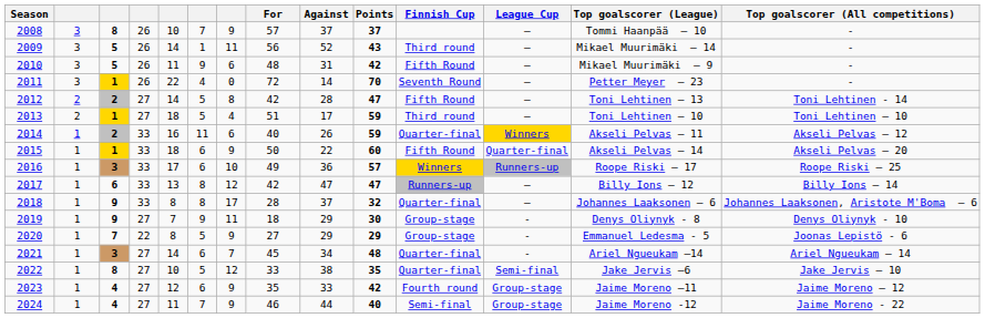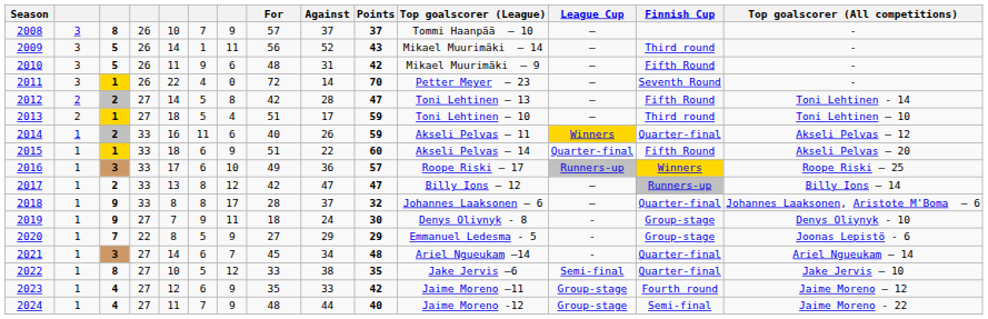 <table class="wikitable" style="text-align: center">
 <tr>
 <th width=55>Season</th>
 <th width=50></th>
 <th width=30></th>
 <th width=30></th>
 <th width=30></th>
 <th width=30></th>
 <th width=30></th>
 <th width=60>For</th>
 <th width=60>Against</th>
 <th width=45>Points</th>
+<th>Top goalscorer (League)</th>
+<th><a href='#'>League Cup</a></th>
 <th><a href='#'>Finnish Cup</a></th>
-<th><a href='#'>League Cup</a></th>
-<th>Top goalscorer (League)</th>
 <th>Top goalscorer (All competitions)</th>
 </tr>
 <tr>
 <td><a href='#'>2008</a></td>
 <td><a href='#'>3</a></td>
 <td><strong>8</strong></td>
 <td>26</td>
 <td>10</td>
 <td>7</td>
 <td>9</td>
 <td>57</td>
 <td>37</td>
 <td><strong>37</strong></td>
+<td> Tommi Haanpää  – 10</td>
+<td>–</td>
 <td></td>
-<td>–</td>
-<td> Tommi Haanpää  – 10</td>
 <td>-</td>
 </tr>
 <tr>
 <td><a href='#'>2009</a></td>
 <td>3</td>
 <td><strong>5</strong></td>
 <td>26</td>
 <td>14</td>
 <td>1</td>
 <td>11</td>
 <td>56</td>
 <td>52</td>
 <td><strong>43</strong></td>
+<td> Mikael Muurimäki  – 14</td>
+<td>–</td>
 <td><a href='#'>Third round</a></td>
-<td>–</td>
-<td> Mikael Muurimäki  – 14</td>
 <td>-</td>
 </tr>
 <tr>
 <td><a href='#'>2010</a></td>
 <td>3</td>
 <td><strong>5</strong></td>
 <td>26</td>
 <td>11</td>
 <td>9</td>
 <td>6</td>
 <td>48</td>
 <td>31</td>
 <td><strong>42</strong></td>
+<td> Mikael Muurimäki  – 9</td>
+<td>–</td>
 <td><a href='#'>Fifth Round</a></td>
-<td>–</td>
-<td> Mikael Muurimäki  – 9</td>
 <td>-</td>
 </tr>
 <tr>
 <td><a href='#'>2011</a></td>
 <td>3</td>
 <td style="background:gold"><strong>1</strong></td>
 <td>26</td>
 <td>22</td>
 <td>4</td>
 <td>0</td>
 <td>72</td>
 <td>14</td>
 <td><strong>70</strong></td>
+<td> <a href='#'>Petter Meyer</a>  – 23</td>
+<td>–</td>
 <td><a href='#'>Seventh Round</a></td>
-<td>–</td>
-<td> <a href='#'>Petter Meyer</a>  – 23</td>
 <td>-</td>
 </tr>
 <tr>
 <td><a href='#'>2012</a></td>
 <td><a href='#'>2</a></td>
 <td style="background:silver"><strong>2</strong></td>
 <td>27</td>
 <td>14</td>
 <td>5</td>
 <td>8</td>
 <td>42</td>
 <td>28</td>
 <td><strong>47</strong></td>
+<td> <a href='#'>Toni Lehtinen</a> – 13</td>
+<td>–</td>
 <td><a href='#'>Fifth Round</a></td>
-<td>–</td>
-<td> <a href='#'>Toni Lehtinen</a> – 13</td>
 <td> <a href='#'>Toni Lehtinen</a> - 14</td>
 </tr>
 <tr>
 <td><a href='#'>2013</a></td>
 <td>2</td>
 <td style="background:gold"><strong>1</strong></td>
 <td>27</td>
 <td>18</td>
 <td>5</td>
 <td>4</td>
 <td>51</td>
 <td>17</td>
 <td><strong>59</strong></td>
+<td> <a href='#'>Toni Lehtinen</a> – 10</td>
+<td>–</td>
 <td><a href='#'>Third round</a></td>
-<td>–</td>
-<td> <a href='#'>Toni Lehtinen</a> – 10</td>
 <td> <a href='#'>Toni Lehtinen</a> – 10</td>
 </tr>
 <tr>
 <td><a href='#'>2014</a></td>
 <td><a href='#'>1</a></td>
 <td style="background:silver"><strong>2</strong></td>
 <td>33</td>
 <td>16</td>
 <td>11</td>
 <td>6</td>
 <td>40</td>
 <td>26</td>
 <td><strong>59</strong></td>
+<td> <a href='#'>Akseli Pelvas</a> – 11</td>
+<td style="background:gold"><a href='#'>Winners</a></td>
 <td><a href='#'>Quarter-final</a></td>
-<td style="background:gold"><a href='#'>Winners</a></td>
-<td> <a href='#'>Akseli Pelvas</a> – 11</td>
 <td> <a href='#'>Akseli Pelvas</a> – 12</td>
 </tr>
 <tr>
 <td><a href='#'>2015</a></td>
 <td>1</td>
 <td style="background:gold"><strong>1</strong></td>
 <td>33</td>
 <td>18</td>
 <td>6</td>
 <td>9</td>
-<td>50</td>
+<td>51</td>
 <td>22</td>
 <td><strong>60</strong></td>
+<td> <a href='#'>Akseli Pelvas</a> – 14</td>
+<td><a href='#'>Quarter-final</a></td>
 <td><a href='#'>Fifth Round</a></td>
-<td><a href='#'>Quarter-final</a></td>
-<td> <a href='#'>Akseli Pelvas</a> – 14</td>
 <td> <a href='#'>Akseli Pelvas</a> – 20</td>
 </tr>
 <tr>
 <td><a href='#'>2016</a></td>
 <td>1</td>
 <td style="background:#cc9966"><strong>3</strong></td>
 <td>33</td>
 <td>17</td>
 <td>6</td>
 <td>10</td>
 <td>49</td>
 <td>36</td>
 <td><strong>57</strong></td>
+<td> <a href='#'>Roope Riski</a> – 17</td>
+<td style="background:silver"><a href='#'>Runners-up</a></td>
 <td style="background:gold"><a href='#'>Winners</a></td>
-<td style="background:silver"><a href='#'>Runners-up</a></td>
-<td> <a href='#'>Roope Riski</a> – 17</td>
 <td> <a href='#'>Roope Riski</a> – 25</td>
 </tr>
 <tr>
 <td><a href='#'>2017</a></td>
 <td>1</td>
-<td><strong>6</strong></td>
+<td><strong>2</strong></td>
 <td>33</td>
 <td>13</td>
 <td>8</td>
 <td>12</td>
 <td>42</td>
 <td>47</td>
 <td><strong>47</strong></td>
+<td> <a href='#'>Billy Ions</a> – 12</td>
+<td>–</td>
 <td style="background:silver"><a href='#'>Runners-up</a></td>
-<td>–</td>
-<td> <a href='#'>Billy Ions</a> – 12</td>
 <td> <a href='#'>Billy Ions</a> – 14</td>
 </tr>
 <tr>
 <td><a href='#'>2018</a></td>
 <td>1</td>
 <td><strong>9</strong></td>
 <td>33</td>
 <td>8</td>
 <td>8</td>
 <td>17</td>
 <td>28</td>
 <td>37</td>
 <td><strong>32</strong></td>
+<td> <a href='#'>Johannes Laaksonen</a> – 6</td>
+<td>–</td>
 <td><a href='#'>Quarter-final</a></td>
-<td>–</td>
-<td> <a href='#'>Johannes Laaksonen</a> – 6</td>
 <td> <a href='#'>Johannes Laaksonen</a>,  <a href='#'>Aristote M'Boma</a>  – 6</td>
 </tr>
 <tr>
 <td><a href='#'>2019</a></td>
 <td>1</td>
 <td><strong>9</strong></td>
 <td>27</td>
 <td>7</td>
 <td>9</td>
 <td>11</td>
 <td>18</td>
-<td>29</td>
+<td>24</td>
 <td><strong>30</strong></td>
+<td> <a href='#'>Denys Oliynyk</a> - 8</td>
+<td>-</td>
 <td><a href='#'>Group-stage</a></td>
-<td>-</td>
-<td> <a href='#'>Denys Oliynyk</a> - 8</td>
 <td> <a href='#'>Denys Oliynyk</a> - 10</td>
 </tr>
 <tr>
 <td><a href='#'>2020</a></td>
 <td>1</td>
 <td><strong>7</strong></td>
 <td>22</td>
 <td>8</td>
 <td>5</td>
 <td>9</td>
 <td>27</td>
 <td>29</td>
 <td><strong>29</strong></td>
+<td> <a href='#'>Emmanuel Ledesma</a> - 5</td>
+<td>-</td>
 <td><a href='#'>Group-stage</a></td>
-<td>-</td>
-<td> <a href='#'>Emmanuel Ledesma</a> - 5</td>
 <td> <a href='#'>Joonas Lepistö</a> - 6</td>
 </tr>
 <tr>
 <td><a href='#'>2021</a></td>
 <td>1</td>
 <td style="background:#cc9966"><strong>3</strong></td>
 <td>27</td>
 <td>14</td>
 <td>6</td>
 <td>7</td>
 <td>45</td>
 <td>34</td>
 <td><strong>48</strong></td>
+<td> <a href='#'>Ariel Ngueukam</a> –14</td>
+<td>-</td>
 <td><a href='#'>Quarter-final</a></td>
-<td>-</td>
-<td> <a href='#'>Ariel Ngueukam</a> –14</td>
 <td> <a href='#'>Ariel Ngueukam</a> – 14</td>
 </tr>
 <tr>
 <td><a href='#'>2022</a></td>
 <td>1</td>
 <td><strong>8</strong></td>
 <td>27</td>
 <td>10</td>
 <td>5</td>
 <td>12</td>
 <td>33</td>
 <td>38</td>
 <td><strong>35</strong></td>
+<td> <a href='#'>Jake Jervis</a> –6</td>
+<td><a href='#'>Semi-final</a></td>
 <td><a href='#'>Quarter-final</a></td>
-<td><a href='#'>Semi-final</a></td>
-<td> <a href='#'>Jake Jervis</a> –6</td>
 <td> <a href='#'>Jake Jervis</a> – 10</td>
 </tr>
 <tr>
 <td><a href='#'>2023</a></td>
 <td>1</td>
 <td><strong>4</strong></td>
 <td>27</td>
 <td>12</td>
 <td>6</td>
 <td>9</td>
 <td>35</td>
 <td>33</td>
 <td><strong>42</strong></td>
+<td> <a href='#'>Jaime Moreno</a> –11</td>
+<td><a href='#'>Group-stage</a></td>
 <td><a href='#'>Fourth round</a></td>
-<td><a href='#'>Group-stage</a></td>
-<td> <a href='#'>Jaime Moreno</a> –11</td>
 <td> <a href='#'>Jaime Moreno</a> – 12</td>
 </tr>
 <tr>
 <td><a href='#'>2024</a></td>
 <td>1</td>
 <td><strong>4</strong></td>
 <td>27</td>
 <td>11</td>
 <td>7</td>
 <td>9</td>
-<td>46</td>
+<td>48</td>
 <td>44</td>
 <td><strong>40</strong></td>
+<td> <a href='#'>Jaime Moreno</a> -12</td>
+<td><a href='#'>Group-stage</a></td>
 <td><a href='#'>Semi-final</a></td>
-<td><a href='#'>Group-stage</a></td>
-<td> <a href='#'>Jaime Moreno</a> -12</td>
 <td> <a href='#'>Jaime Moreno</a> - 22</td>
 </tr>
 </table>
